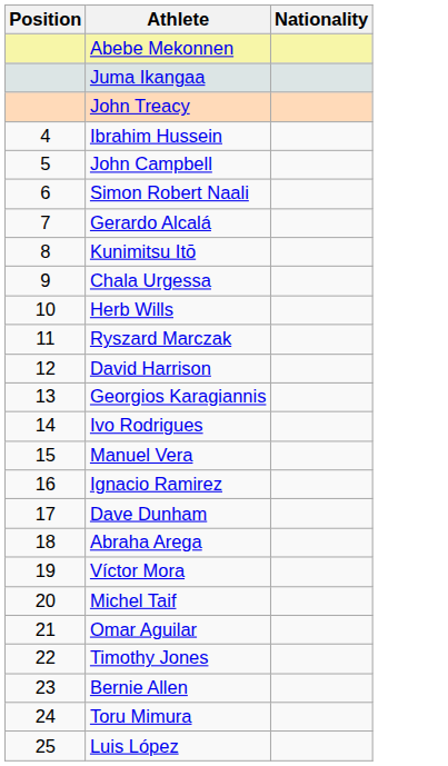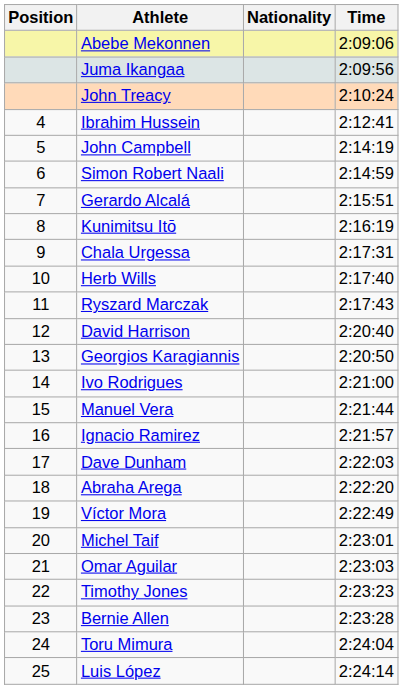 <table class="wikitable sortable">
 <tr>
 <th>Position</th>
 <th>Athlete</th>
 <th>Nationality</th>
+<th>Time</th>
 </tr>
 <tr bgcolor=#F7F6A8>
 <td align=center></td>
 <td><a href='#'>Abebe Mekonnen</a></td>
 <td></td>
+<td>2:09:06</td>
 </tr>
 <tr bgcolor=#DCE5E5>
 <td align=center></td>
 <td><a href='#'>Juma Ikangaa</a></td>
 <td></td>
+<td>2:09:56</td>
 </tr>
 <tr bgcolor=#FFDAB9>
 <td align=center></td>
 <td><a href='#'>John Treacy</a></td>
 <td></td>
+<td>2:10:24</td>
 </tr>
 <tr>
 <td align=center>4</td>
 <td><a href='#'>Ibrahim Hussein</a></td>
 <td></td>
+<td>2:12:41</td>
 </tr>
 <tr>
 <td align=center>5</td>
 <td><a href='#'>John Campbell</a></td>
 <td></td>
+<td>2:14:19</td>
 </tr>
 <tr>
 <td align=center>6</td>
 <td><a href='#'>Simon Robert Naali</a></td>
 <td></td>
+<td>2:14:59</td>
 </tr>
 <tr>
 <td align=center>7</td>
 <td><a href='#'>Gerardo Alcalá</a></td>
 <td></td>
+<td>2:15:51</td>
 </tr>
 <tr>
 <td align=center>8</td>
 <td><a href='#'>Kunimitsu Itō</a></td>
 <td></td>
+<td>2:16:19</td>
 </tr>
 <tr>
 <td align=center>9</td>
 <td><a href='#'>Chala Urgessa</a></td>
 <td></td>
+<td>2:17:31</td>
 </tr>
 <tr>
 <td align=center>10</td>
 <td><a href='#'>Herb Wills</a></td>
 <td></td>
+<td>2:17:40</td>
 </tr>
 <tr>
 <td align=center>11</td>
 <td><a href='#'>Ryszard Marczak</a></td>
 <td></td>
+<td>2:17:43</td>
 </tr>
 <tr>
 <td align=center>12</td>
 <td><a href='#'>David Harrison</a></td>
 <td></td>
+<td>2:20:40</td>
 </tr>
 <tr>
 <td align=center>13</td>
 <td><a href='#'>Georgios Karagiannis</a></td>
 <td></td>
+<td>2:20:50</td>
 </tr>
 <tr>
 <td align=center>14</td>
 <td><a href='#'>Ivo Rodrigues</a></td>
 <td></td>
+<td>2:21:00</td>
 </tr>
 <tr>
 <td align=center>15</td>
 <td><a href='#'>Manuel Vera</a></td>
 <td></td>
+<td>2:21:44</td>
 </tr>
 <tr>
 <td align=center>16</td>
 <td><a href='#'>Ignacio Ramirez</a></td>
 <td></td>
+<td>2:21:57</td>
 </tr>
 <tr>
 <td align=center>17</td>
 <td><a href='#'>Dave Dunham</a></td>
 <td></td>
+<td>2:22:03</td>
 </tr>
 <tr>
 <td align=center>18</td>
 <td><a href='#'>Abraha Arega</a></td>
 <td></td>
+<td>2:22:20</td>
 </tr>
 <tr>
 <td align=center>19</td>
 <td><a href='#'>Víctor Mora</a></td>
 <td></td>
+<td>2:22:49</td>
 </tr>
 <tr>
 <td align=center>20</td>
 <td><a href='#'>Michel Taif</a></td>
 <td></td>
+<td>2:23:01</td>
 </tr>
 <tr>
 <td align=center>21</td>
 <td><a href='#'>Omar Aguilar</a></td>
 <td></td>
+<td>2:23:03</td>
 </tr>
 <tr>
 <td align=center>22</td>
 <td><a href='#'>Timothy Jones</a></td>
 <td></td>
+<td>2:23:23</td>
 </tr>
 <tr>
 <td align=center>23</td>
 <td><a href='#'>Bernie Allen</a></td>
 <td></td>
+<td>2:23:28</td>
 </tr>
 <tr>
 <td align=center>24</td>
 <td><a href='#'>Toru Mimura</a></td>
 <td></td>
+<td>2:24:04</td>
 </tr>
 <tr>
 <td align=center>25</td>
 <td><a href='#'>Luis López</a></td>
 <td></td>
+<td>2:24:14</td>
 </tr>
 </table>
